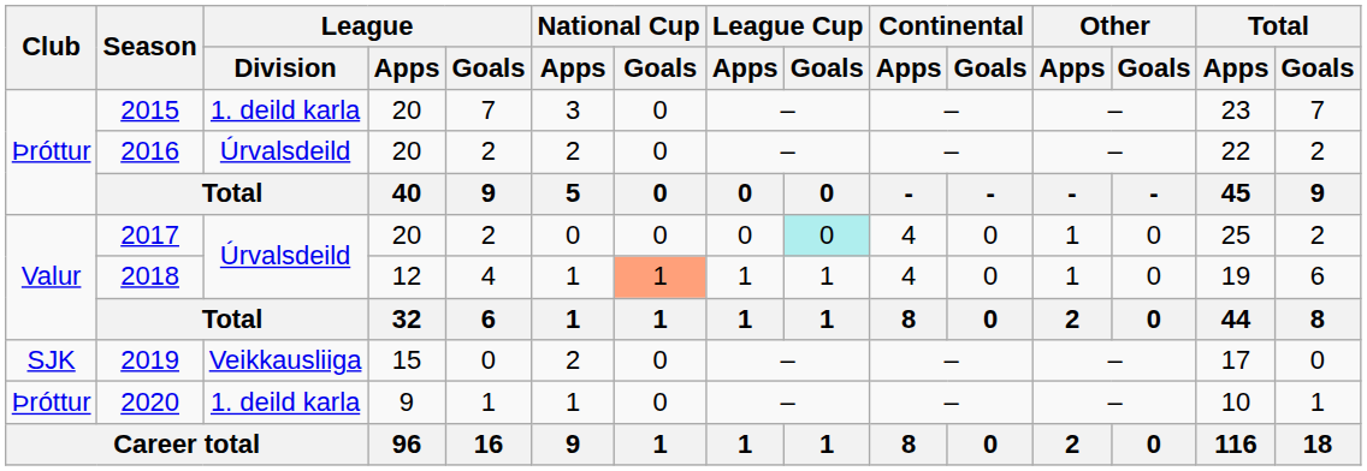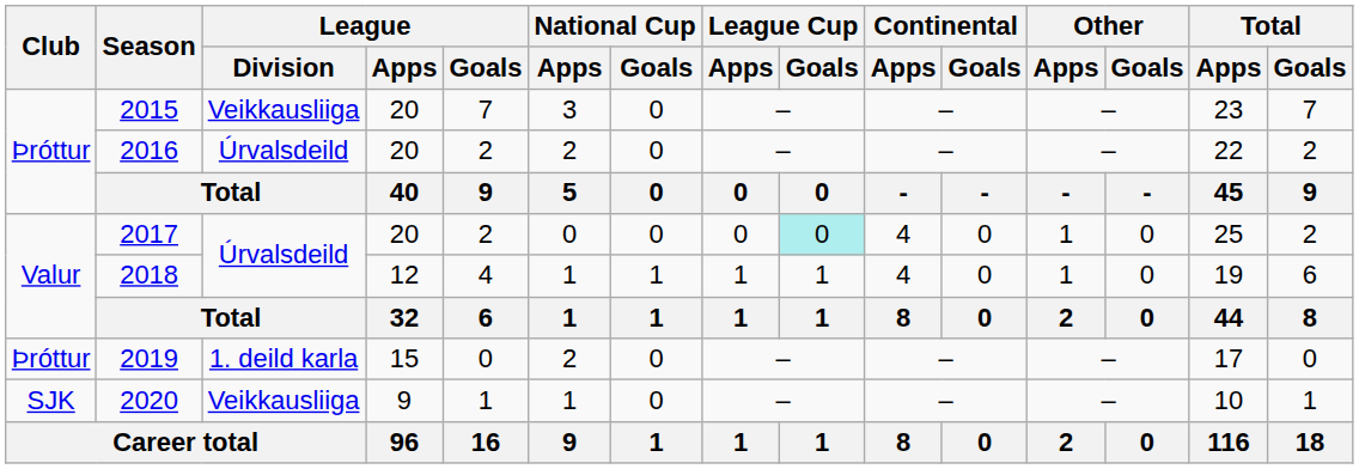 <table class="wikitable" style="text-align: center">
 <tr>
 <th rowspan="2">Club</th>
 <th rowspan="2">Season</th>
 <th colspan="3">League</th>
 <th colspan="2">National Cup</th>
 <th colspan="2">League Cup</th>
 <th colspan="2">Continental</th>
 <th colspan="2">Other</th>
 <th colspan="2">Total</th>
 </tr>
 <tr>
 <th>Division</th>
 <th>Apps</th>
 <th>Goals</th>
 <th>Apps</th>
 <th>Goals</th>
 <th>Apps</th>
 <th>Goals</th>
 <th>Apps</th>
 <th>Goals</th>
 <th>Apps</th>
 <th>Goals</th>
 <th>Apps</th>
 <th>Goals</th>
 </tr>
 <tr>
 <td rowspan="3"><a href='#'>Þróttur</a></td>
 <td><a href='#'>2015</a></td>
-<td><a href='#'>1. deild karla</a></td>
+<td><a href='#'>Veikkausliiga</a></td>
 <td>20</td>
 <td>7</td>
 <td>3</td>
 <td>0</td>
 <td colspan="2">–</td>
 <td colspan="2">–</td>
 <td colspan="2">–</td>
 <td>23</td>
 <td>7</td>
 </tr>
 <tr>
 <td><a href='#'>2016</a></td>
 <td><a href='#'>Úrvalsdeild</a></td>
 <td>20</td>
 <td>2</td>
 <td>2</td>
 <td>0</td>
 <td colspan="2">–</td>
 <td colspan="2">–</td>
 <td colspan="2">–</td>
 <td>22</td>
 <td>2</td>
 </tr>
 <tr>
 <th colspan="2">Total</th>
 <th>40</th>
 <th>9</th>
 <th>5</th>
 <th>0</th>
 <th>0</th>
 <th>0</th>
 <th>-</th>
 <th>-</th>
 <th>-</th>
 <th>-</th>
 <th>45</th>
 <th>9</th>
 </tr>
 <tr>
 <td rowspan="3"><a href='#'>Valur</a></td>
 <td><a href='#'>2017</a></td>
 <td rowspan="2"><a href='#'>Úrvalsdeild</a></td>
 <td>20</td>
 <td>2</td>
 <td>0</td>
 <td>0</td>
 <td>0</td>
 <td style="background: paleturquoise;">0</td>
 <td>4</td>
 <td>0</td>
 <td>1</td>
 <td>0</td>
 <td>25</td>
 <td>2</td>
 </tr>
 <tr>
 <td><a href='#'>2018</a></td>
 <td>12</td>
 <td>4</td>
 <td>1</td>
-<td style="background: lightsalmon;">1</td>
+<td>1</td>
 <td>1</td>
 <td>1</td>
 <td>4</td>
 <td>0</td>
 <td>1</td>
 <td>0</td>
 <td>19</td>
 <td>6</td>
 </tr>
 <tr>
 <th colspan="2">Total</th>
 <th>32</th>
 <th>6</th>
 <th>1</th>
 <th>1</th>
 <th>1</th>
 <th>1</th>
 <th>8</th>
 <th>0</th>
 <th>2</th>
 <th>0</th>
 <th>44</th>
 <th>8</th>
 </tr>
 <tr>
-<td><a href='#'>SJK</a></td>
+<td><a href='#'>Þróttur</a></td>
 <td><a href='#'>2019</a></td>
-<td><a href='#'>Veikkausliiga</a></td>
+<td><a href='#'>1. deild karla</a></td>
 <td>15</td>
 <td>0</td>
 <td>2</td>
 <td>0</td>
 <td colspan="2">–</td>
 <td colspan="2">–</td>
 <td colspan="2">–</td>
 <td>17</td>
 <td>0</td>
 </tr>
 <tr>
-<td><a href='#'>Þróttur</a></td>
+<td><a href='#'>SJK</a></td>
 <td><a href='#'>2020</a></td>
-<td><a href='#'>1. deild karla</a></td>
+<td><a href='#'>Veikkausliiga</a></td>
 <td>9</td>
 <td>1</td>
 <td>1</td>
 <td>0</td>
 <td colspan="2">–</td>
 <td colspan="2">–</td>
 <td colspan="2">–</td>
 <td>10</td>
 <td>1</td>
 </tr>
 <tr>
 <th colspan="3">Career total</th>
 <th>96</th>
 <th>16</th>
 <th>9</th>
 <th>1</th>
 <th>1</th>
 <th>1</th>
 <th>8</th>
 <th>0</th>
 <th>2</th>
 <th>0</th>
 <th>116</th>
 <th>18</th>
 </tr>
 </table>
